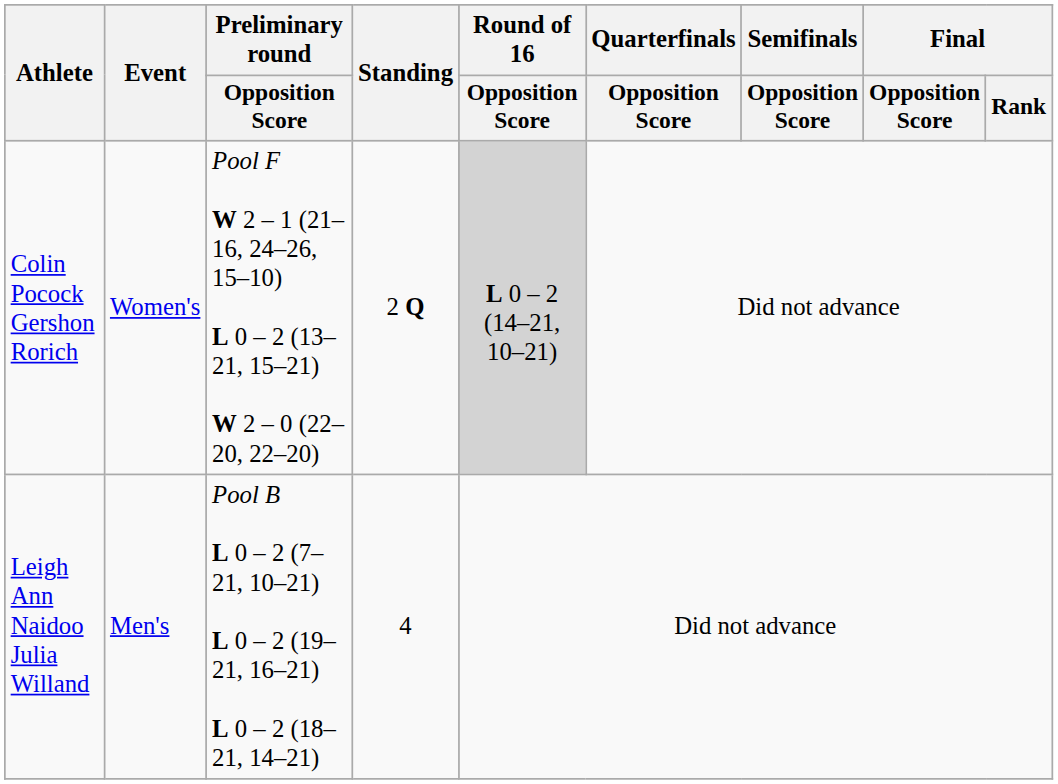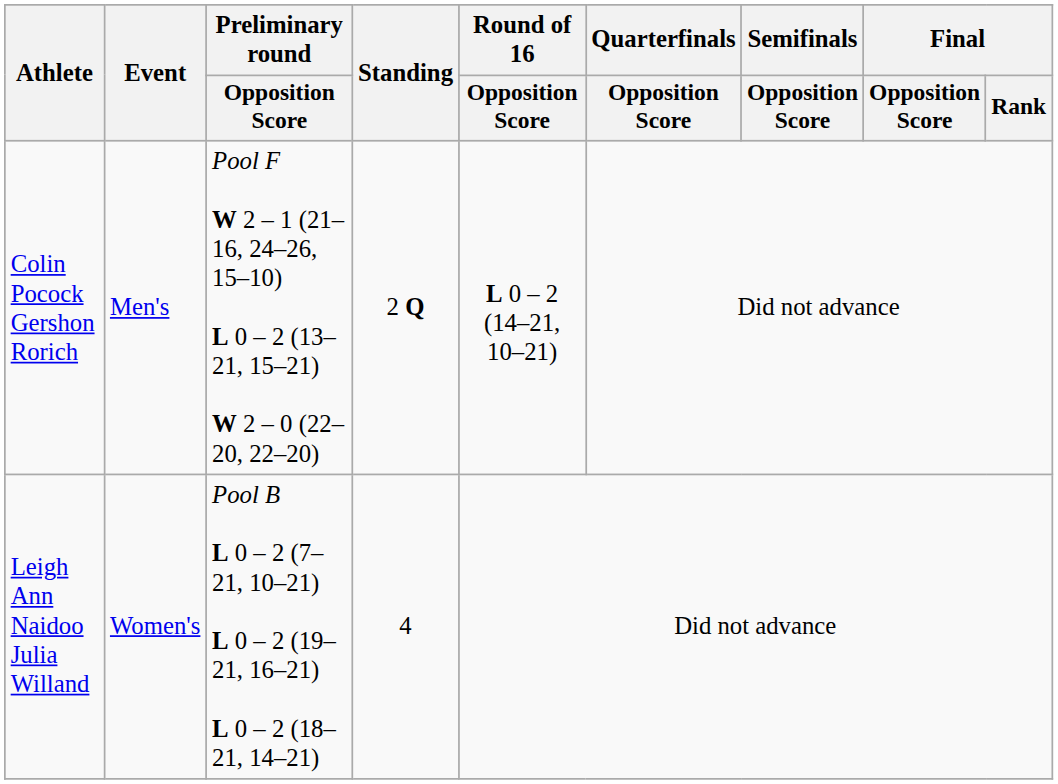 <table class=wikitable style="font-size:90%">
 <tr>
 <th rowspan="2">Athlete</th>
 <th rowspan="2">Event</th>
 <th>Preliminary round</th>
 <th rowspan="2">Standing</th>
 <th>Round of 16</th>
 <th>Quarterfinals</th>
 <th>Semifinals</th>
 <th colspan=2>Final</th>
 </tr>
 <tr style="font-size:95%">
 <th>Opposition<br>Score</th>
 <th>Opposition<br>Score</th>
 <th>Opposition<br>Score</th>
 <th>Opposition<br>Score</th>
 <th>Opposition<br>Score</th>
 <th>Rank</th>
 </tr>
 <tr align=center>
 <td align=left><a href='#'>Colin Pocock</a><br><a href='#'>Gershon Rorich</a></td>
-<td align=left><a href='#'>Women's</a></td>
+<td align=left><a href='#'>Men's</a></td>
 <td align=left><em>Pool F</em><br><br><strong>W</strong> 2 – 1 (21–16, 24–26, 15–10)<br><br><strong>L</strong> 0 – 2 (13–21, 15–21)<br><br><strong>W</strong> 2 – 0 (22–20, 22–20)</td>
 <td>2 <strong>Q</strong></td>
-<td style="background: lightgrey;"><br><strong>L</strong> 0 – 2 (14–21, 10–21)</td>
+<td><br><strong>L</strong> 0 – 2 (14–21, 10–21)</td>
 <td colspan=4>Did not advance</td>
 </tr>
 <tr align=center>
 <td align=left><a href='#'>Leigh Ann Naidoo</a><br><a href='#'>Julia Willand</a></td>
-<td align=left><a href='#'>Men's</a></td>
+<td align=left><a href='#'>Women's</a></td>
 <td align=left><em>Pool B</em><br><br><strong>L</strong> 0 – 2 (7–21, 10–21)<br><br><strong>L</strong> 0 – 2 (19–21, 16–21)<br><br><strong>L</strong> 0 – 2 (18–21, 14–21)</td>
 <td>4</td>
 <td colspan=5>Did not advance</td>
 </tr>
 </table>
